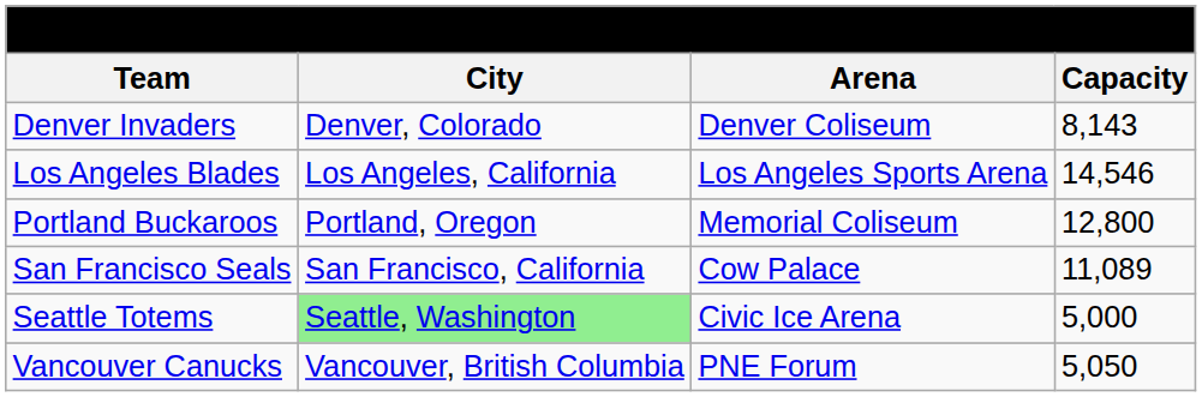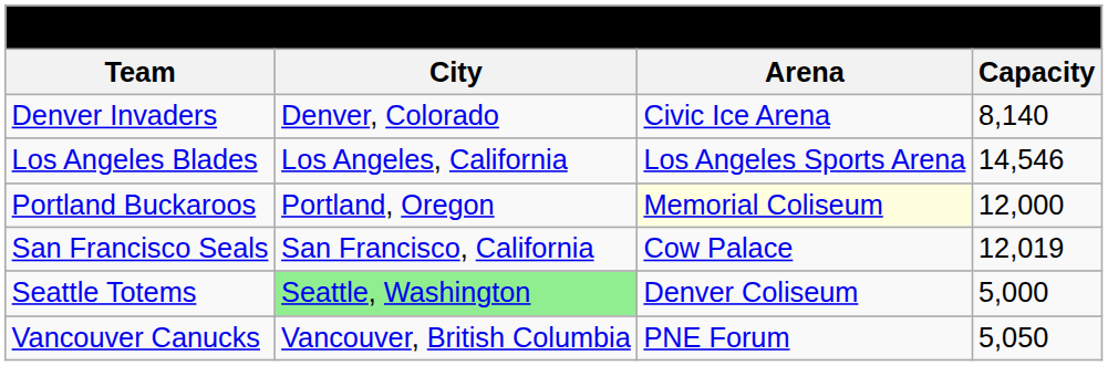 <table class="wikitable" style="width:auto">
 <tr>
 <td bgcolor="#000000" align="center" colspan="6"><strong><span>1963–64 Western Hockey League</span></strong></td>
 </tr>
 <tr>
 <th>Team</th>
 <th>City</th>
 <th>Arena</th>
 <th>Capacity</th>
 </tr>
 <tr>
 <td><a href='#'>Denver Invaders</a></td>
 <td><a href='#'>Denver</a>, <a href='#'>Colorado</a></td>
-<td><a href='#'>Denver Coliseum</a></td>
-<td>8,143</td>
+<td><a href='#'>Civic Ice Arena</a></td>
+<td>8,140</td>
 </tr>
 <tr>
 <td><a href='#'>Los Angeles Blades</a></td>
 <td><a href='#'>Los Angeles</a>, <a href='#'>California</a></td>
 <td><a href='#'>Los Angeles Sports Arena</a></td>
 <td>14,546</td>
 </tr>
 <tr>
 <td><a href='#'>Portland Buckaroos</a></td>
 <td><a href='#'>Portland</a>, <a href='#'>Oregon</a></td>
-<td><a href='#'>Memorial Coliseum</a></td>
-<td>12,800</td>
+<td style="background: lightyellow;"><a href='#'>Memorial Coliseum</a></td>
+<td>12,000</td>
 </tr>
 <tr>
 <td><a href='#'>San Francisco Seals</a></td>
 <td><a href='#'>San Francisco</a>, <a href='#'>California</a></td>
 <td><a href='#'>Cow Palace</a></td>
-<td>11,089</td>
+<td>12,019</td>
 </tr>
 <tr>
 <td><a href='#'>Seattle Totems</a></td>
 <td style="background: lightgreen;"><a href='#'>Seattle</a>, <a href='#'>Washington</a></td>
-<td><a href='#'>Civic Ice Arena</a></td>
+<td><a href='#'>Denver Coliseum</a></td>
 <td>5,000</td>
 </tr>
 <tr>
 <td><a href='#'>Vancouver Canucks</a></td>
 <td><a href='#'>Vancouver</a>, <a href='#'>British Columbia</a></td>
 <td><a href='#'>PNE Forum</a></td>
 <td>5,050</td>
 </tr>
 </table>
